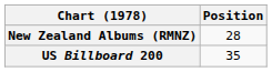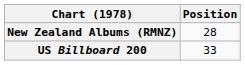 <table class="wikitable sortable plainrowheaders" style="text-align:center">
 <tr>
 <th scope="col">Chart (1978)</th>
 <th scope="col">Position</th>
 </tr>
 <tr>
 <th scope="row">New Zealand Albums (RMNZ)</th>
 <td>28</td>
 </tr>
 <tr>
 <th scope="row">US <em>Billboard</em> 200</th>
-<td>35</td>
+<td>33</td>
 </tr>
 </table>
